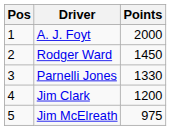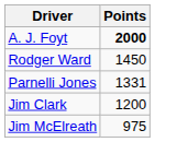 <table class="wikitable" style="font-size: 95%;">
 <tr>
-<th>Pos</th>
 <th>Driver</th>
 <th>Points</th>
 </tr>
 <tr>
-<td>1</td>
 <td> <a href='#'>A. J. Foyt</a></td>
-<td align="right">2000</td>
+<td align="right"><strong>2000</strong></td>
 </tr>
 <tr>
-<td>2</td>
 <td> <a href='#'>Rodger Ward</a></td>
 <td align="right">1450</td>
 </tr>
 <tr>
-<td>3</td>
 <td> <a href='#'>Parnelli Jones</a></td>
-<td align="right">1330</td>
+<td align="right">1331</td>
 </tr>
 <tr>
-<td>4</td>
 <td> <a href='#'>Jim Clark</a></td>
 <td align="right">1200</td>
 </tr>
 <tr>
-<td>5</td>
 <td> <a href='#'>Jim McElreath</a></td>
 <td align="right">975</td>
 </tr>
 </table>
